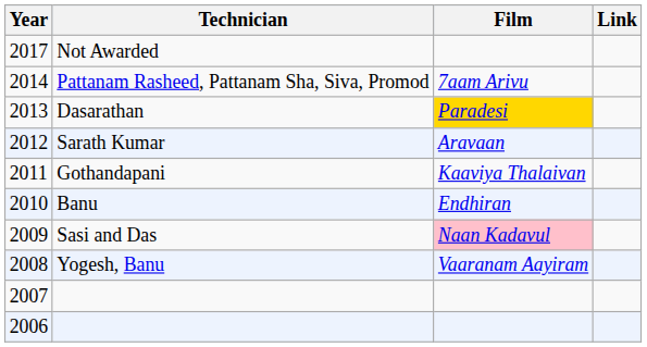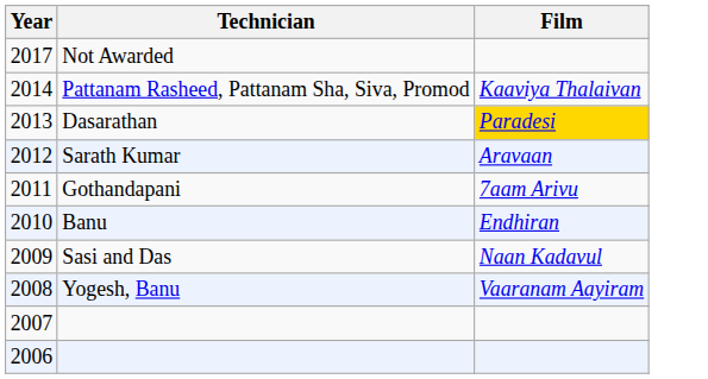 <table class="wikitable">
 <tr style="background:#d1e4fd;">
 <th>Year</th>
 <th>Technician</th>
 <th>Film</th>
-<th>Link</th>
 </tr>
 <tr>
 <td>2017</td>
 <td>Not Awarded</td>
 <td></td>
-<td></td>
 </tr>
 <tr>
 <td>2014</td>
 <td><a href='#'>Pattanam Rasheed</a>, Pattanam Sha, Siva, Promod</td>
-<td><em><a href='#'>7aam Arivu</a></em></td>
-<td></td>
+<td><em><a href='#'>Kaaviya Thalaivan</a></em></td>
 </tr>
 <tr>
 <td>2013</td>
 <td>Dasarathan</td>
 <td style="background: gold;"><em><a href='#'>Paradesi</a></em></td>
-<td></td>
 </tr>
 <tr style="background:#edf3fe;">
 <td>2012</td>
 <td>Sarath Kumar</td>
 <td><em><a href='#'>Aravaan</a></em></td>
-<td></td>
 </tr>
 <tr>
 <td>2011</td>
 <td>Gothandapani</td>
-<td><em><a href='#'>Kaaviya Thalaivan</a></em></td>
-<td></td>
+<td><em><a href='#'>7aam Arivu</a></em></td>
 </tr>
 <tr style="background:#edf3fe;">
 <td>2010</td>
 <td>Banu</td>
 <td><em><a href='#'>Endhiran</a></em></td>
-<td></td>
 </tr>
 <tr>
 <td>2009</td>
 <td>Sasi and Das</td>
-<td style="background: pink;"><em><a href='#'>Naan Kadavul</a></em></td>
-<td></td>
+<td><em><a href='#'>Naan Kadavul</a></em></td>
 </tr>
 <tr style="background:#edf3fe;">
 <td>2008</td>
 <td>Yogesh, <a href='#'>Banu</a></td>
 <td><em><a href='#'>Vaaranam Aayiram</a></em></td>
-<td></td>
 </tr>
 <tr>
 <td>2007</td>
-<td></td>
 <td></td>
 <td></td>
 </tr>
 <tr style="background:#edf3fe;">
 <td>2006</td>
 <td></td>
 <td></td>
-<td></td>
 </tr>
 </table>
